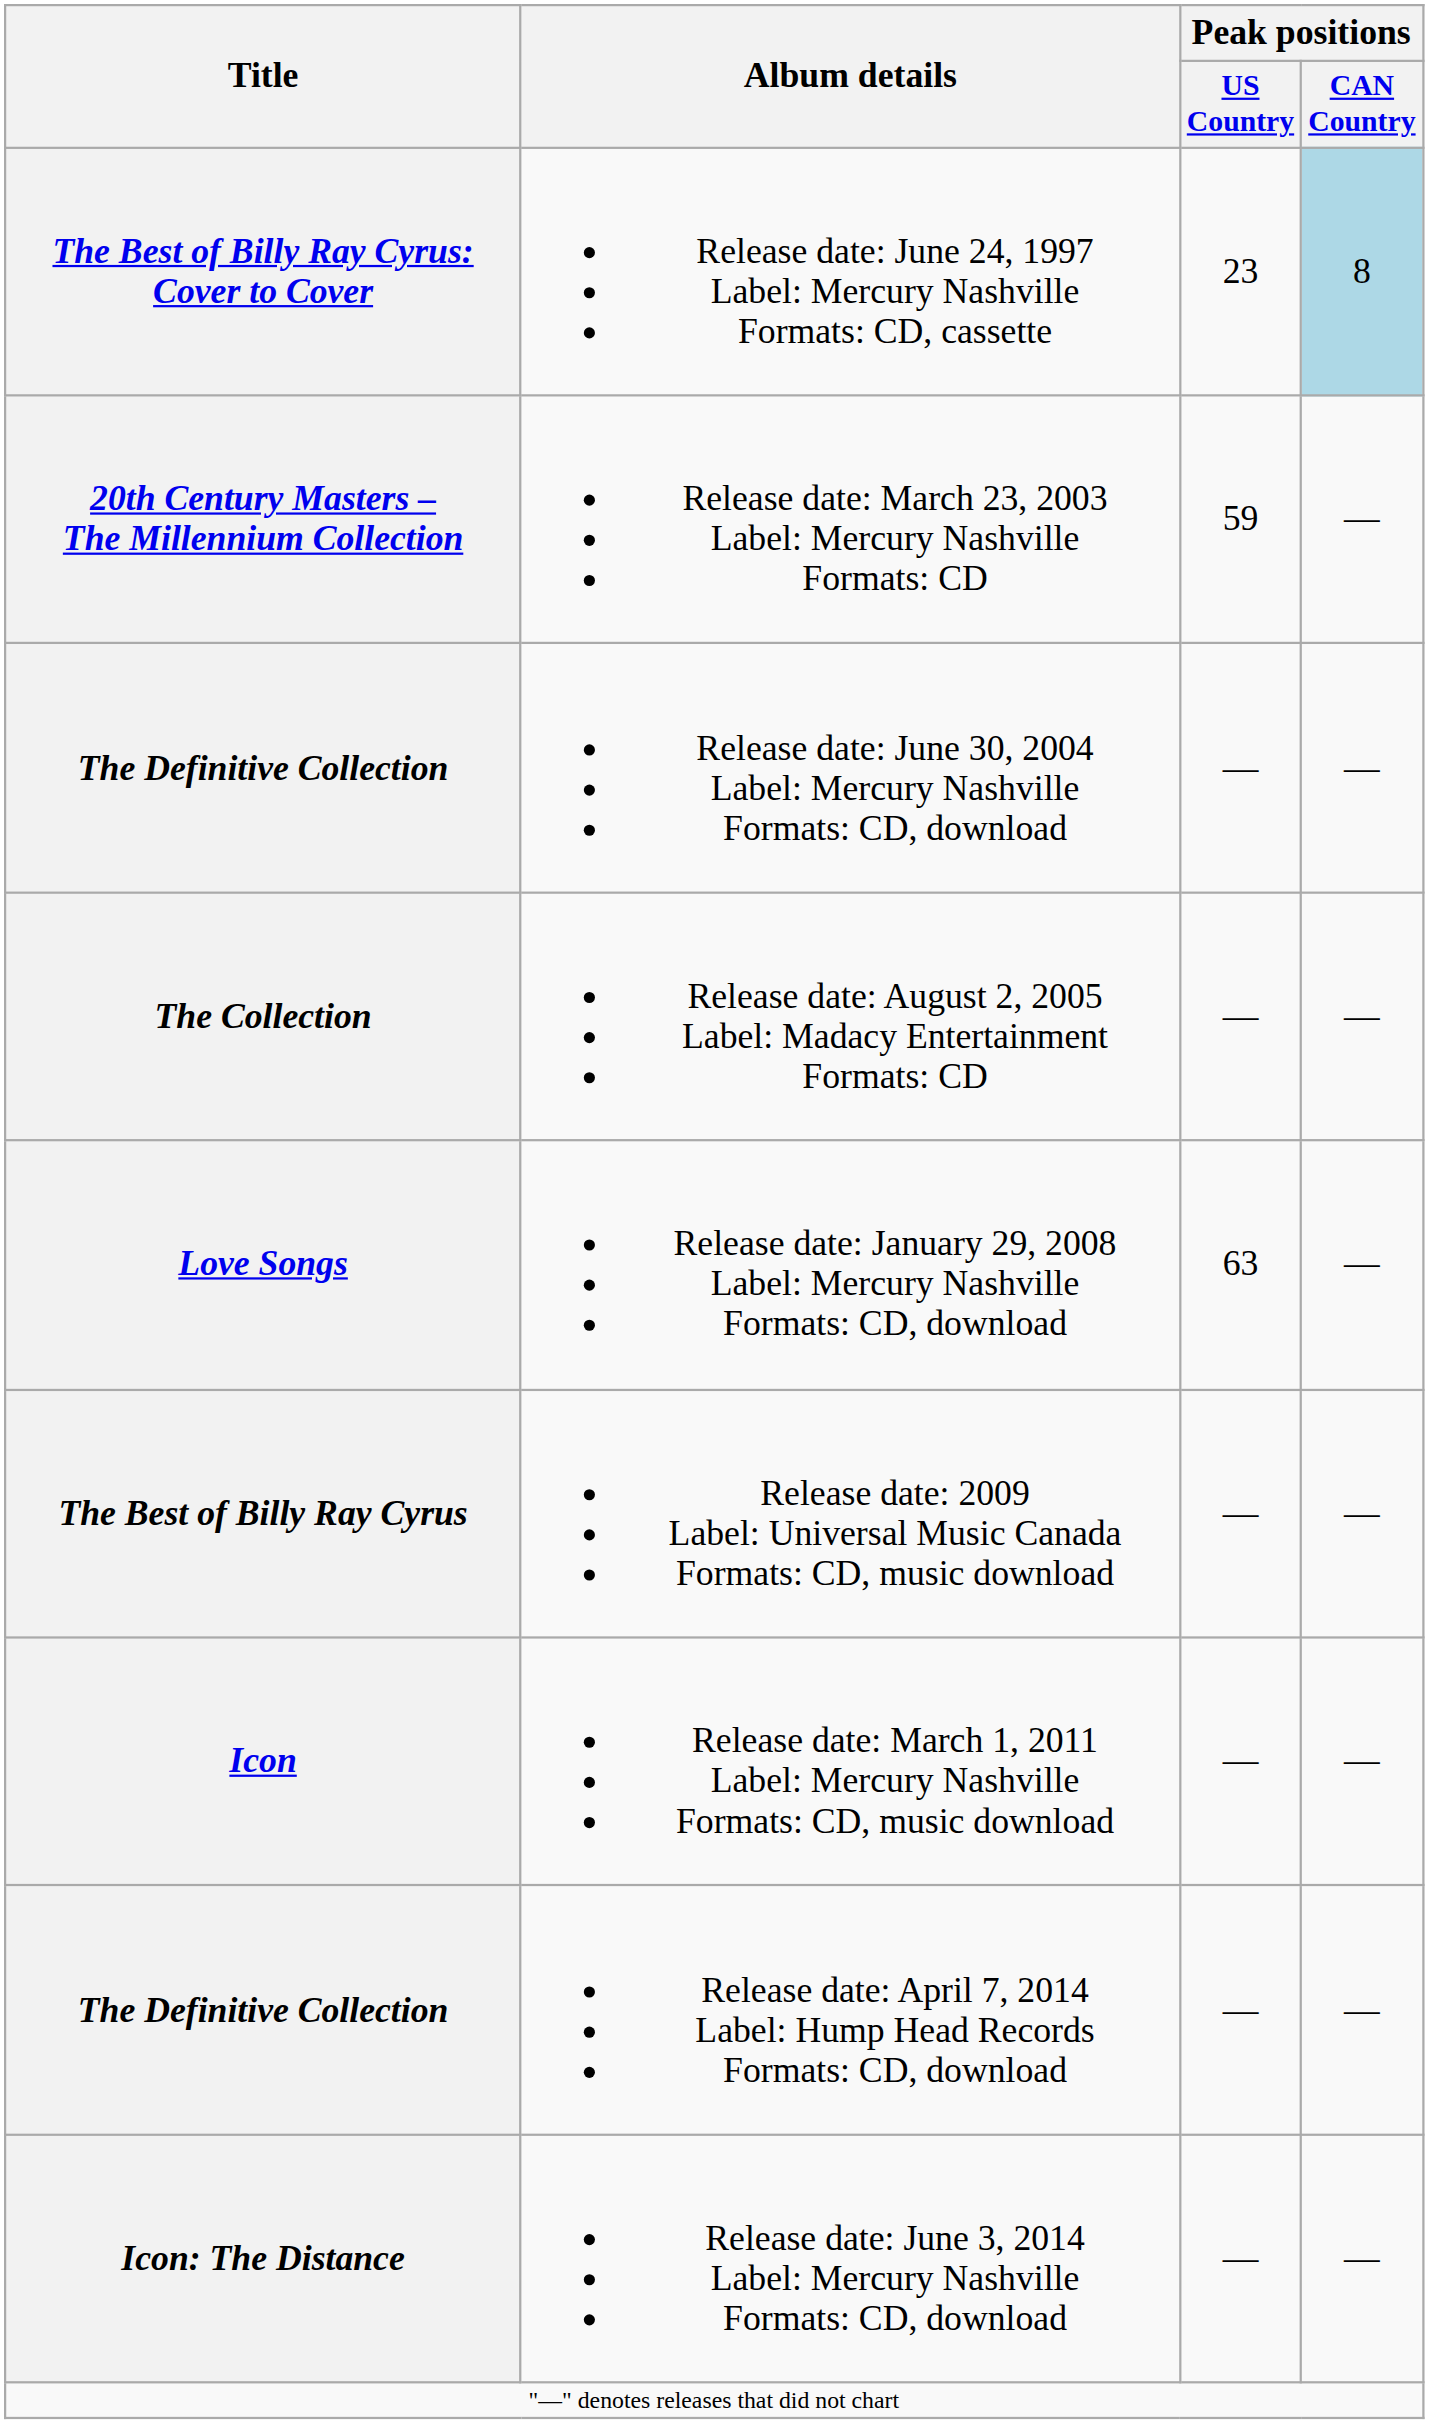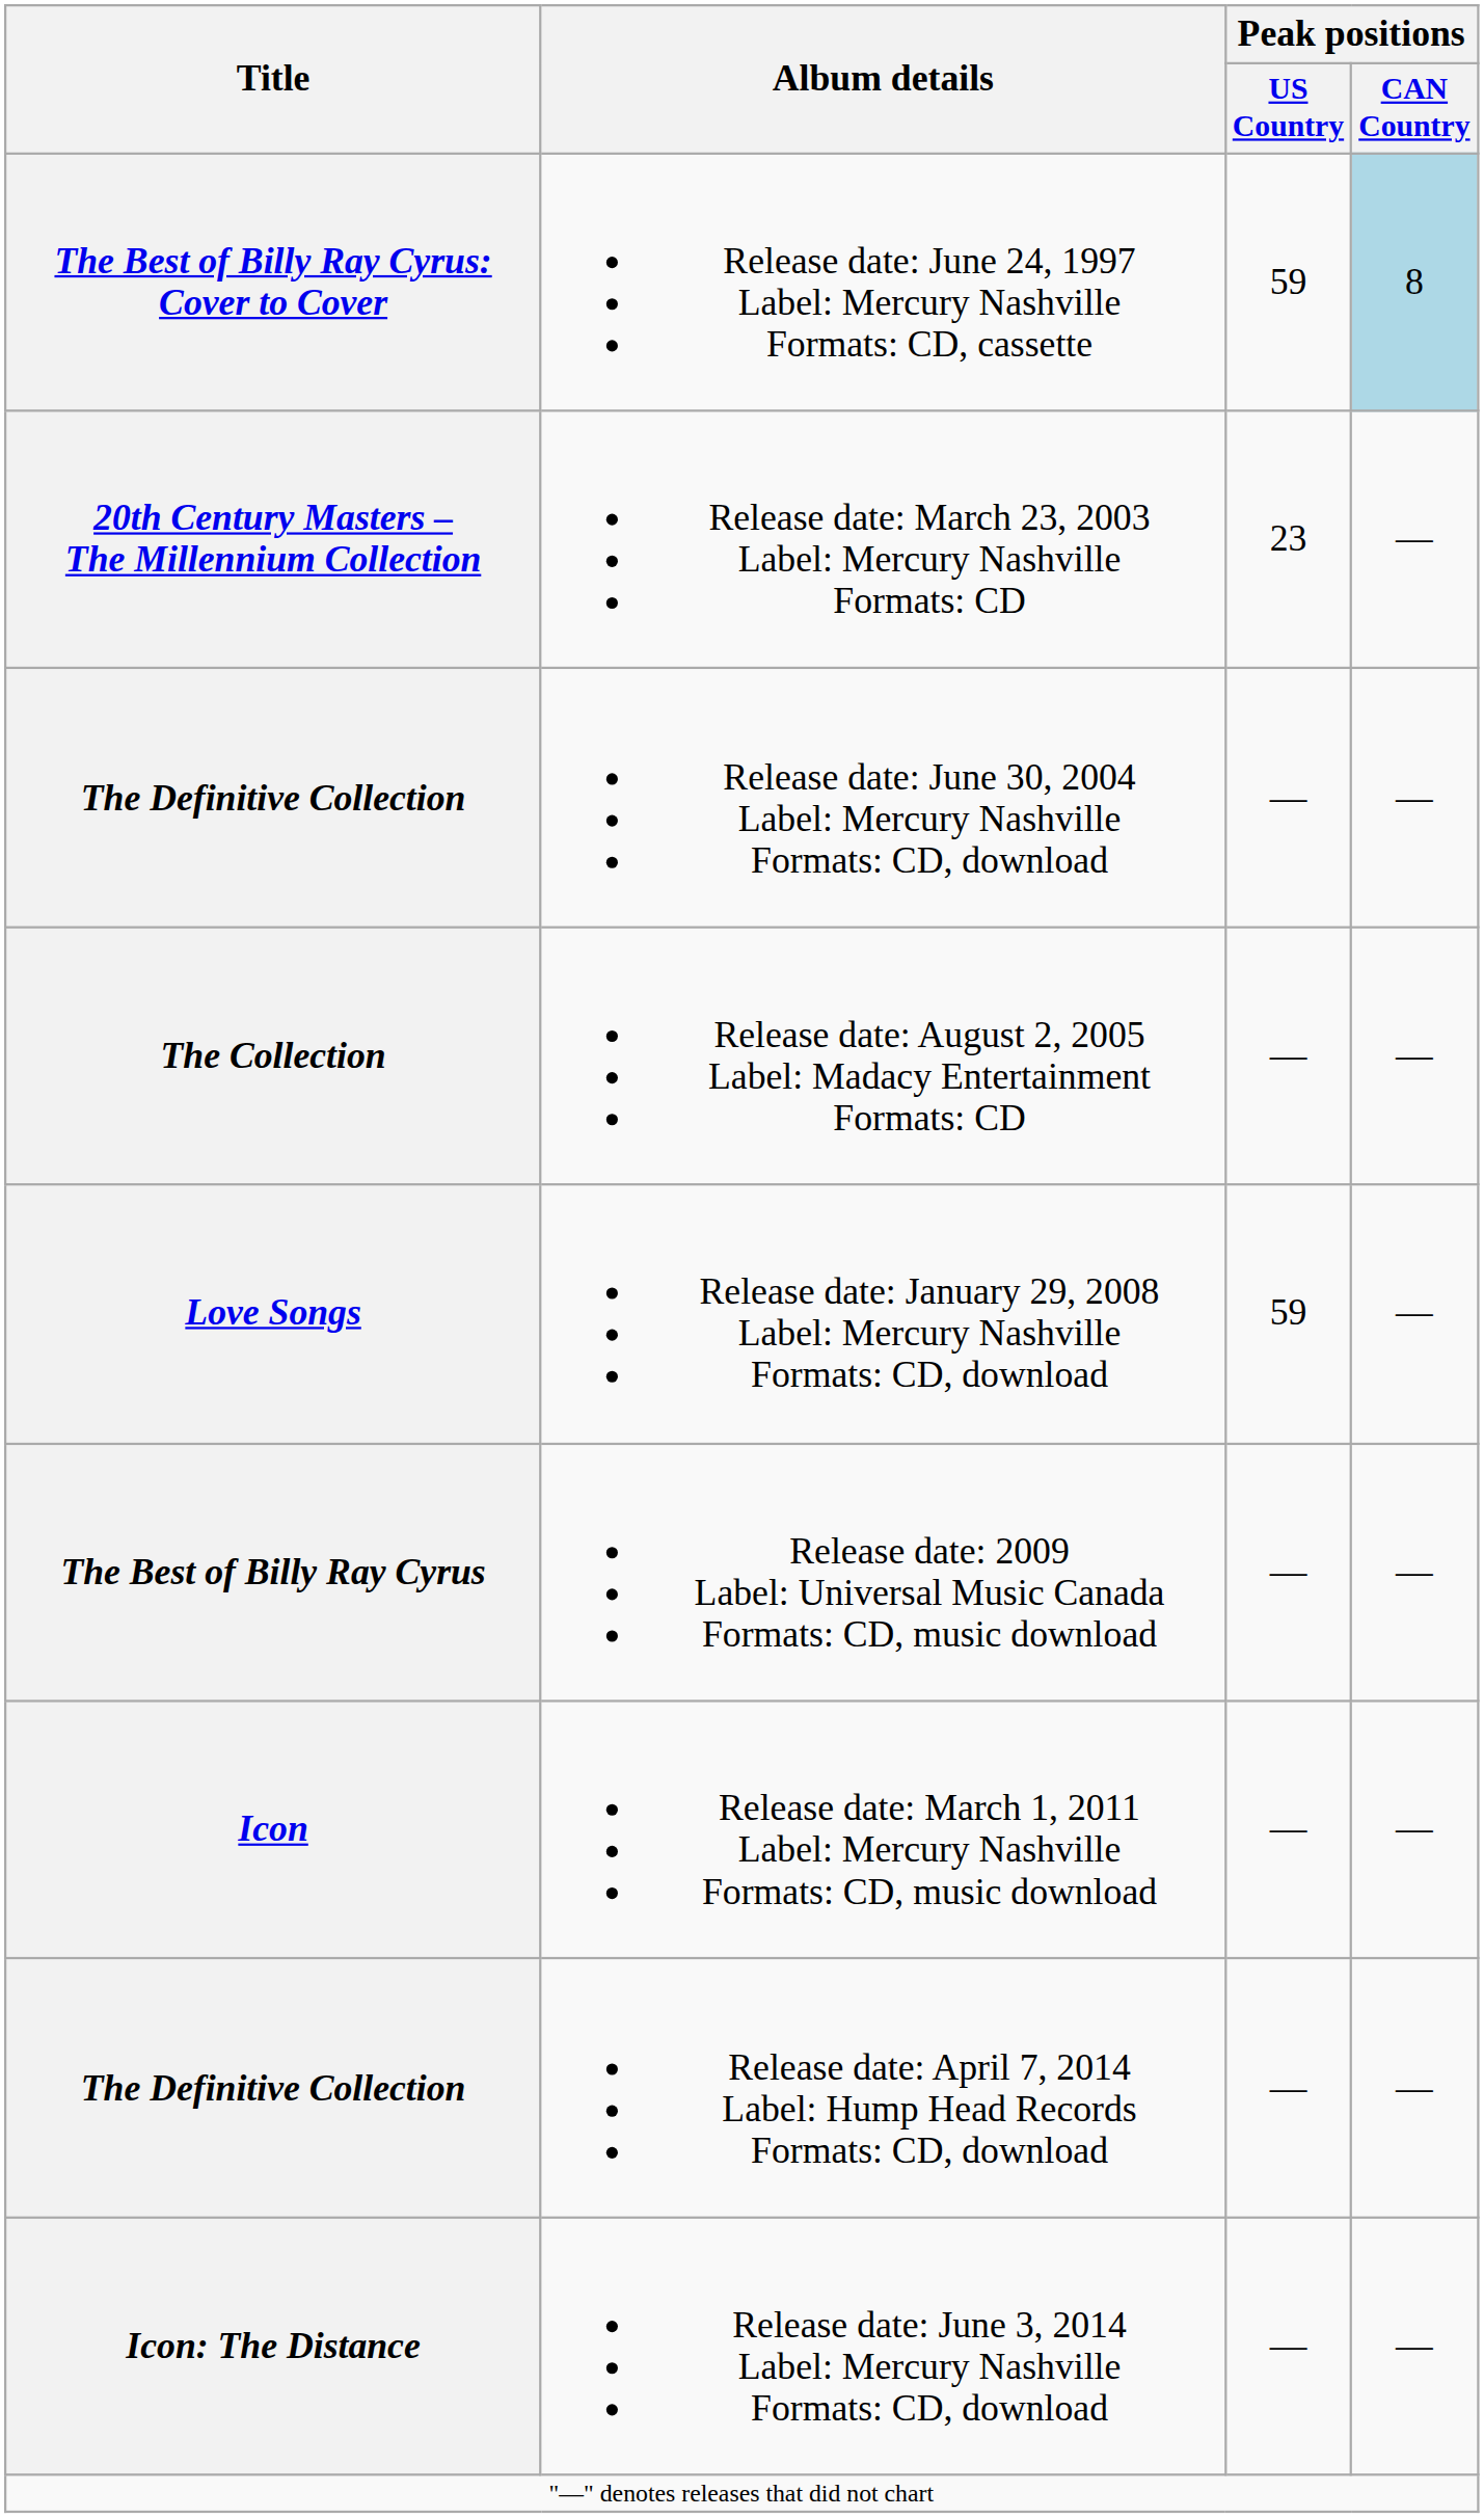 <table class="wikitable plainrowheaders" style="text-align:center;">
 <tr>
 <th rowspan="2" style="width:14em;">Title</th>
 <th rowspan="2" style="width:18em;">Album details</th>
 <th colspan="2">Peak positions</th>
 </tr>
 <tr style="font-size:smaller;">
 <th style="width:45px;"><a href='#'>US Country</a><br></th>
 <th style="width:45px;"><a href='#'>CAN Country</a><br></th>
 </tr>
 <tr>
 <th scope="row"><em><a href='#'>The Best of Billy Ray Cyrus:<br>Cover to Cover</a></em></th>
 <td><br><ul><li>Release date: June 24, 1997</li><li>Label: Mercury Nashville</li><li>Formats: CD, cassette</li></ul></td>
-<td>23</td>
+<td>59</td>
 <td style="background: lightblue;">8</td>
 </tr>
 <tr>
 <th scope="row"><em><a href='#'>20th Century Masters –<br>The Millennium Collection</a></em></th>
 <td><br><ul><li>Release date: March 23, 2003</li><li>Label: Mercury Nashville</li><li>Formats: CD</li></ul></td>
-<td>59</td>
+<td>23</td>
 <td>—</td>
 </tr>
 <tr>
 <th scope="row"><em>The Definitive Collection</em></th>
 <td><br><ul><li>Release date: June 30, 2004</li><li>Label: Mercury Nashville</li><li>Formats: CD, download</li></ul></td>
 <td>—</td>
 <td>—</td>
 </tr>
 <tr>
 <th scope="row"><em>The Collection</em></th>
 <td><br><ul><li>Release date: August 2, 2005</li><li>Label: Madacy Entertainment</li><li>Formats: CD</li></ul></td>
 <td>—</td>
 <td>—</td>
 </tr>
 <tr>
 <th scope="row"><em><a href='#'>Love Songs</a></em></th>
 <td><br><ul><li>Release date: January 29, 2008</li><li>Label: Mercury Nashville</li><li>Formats: CD, download</li></ul></td>
-<td>63</td>
+<td>59</td>
 <td>—</td>
 </tr>
 <tr>
 <th scope="row"><em>The Best of Billy Ray Cyrus</em></th>
 <td><br><ul><li>Release date: 2009</li><li>Label: Universal Music Canada</li><li>Formats: CD, music download</li></ul></td>
 <td>—</td>
 <td>—</td>
 </tr>
 <tr>
 <th scope="row"><em><a href='#'>Icon</a></em></th>
 <td><br><ul><li>Release date: March 1, 2011</li><li>Label: Mercury Nashville</li><li>Formats: CD, music download</li></ul></td>
 <td>—</td>
 <td>—</td>
 </tr>
 <tr>
 <th scope="row"><em>The Definitive Collection</em></th>
 <td><br><ul><li>Release date: April 7, 2014</li><li>Label: Hump Head Records</li><li>Formats: CD, download</li></ul></td>
 <td>—</td>
 <td>—</td>
 </tr>
 <tr>
 <th scope="row"><em>Icon: The Distance</em></th>
 <td><br><ul><li>Release date: June 3, 2014</li><li>Label: Mercury Nashville</li><li>Formats: CD, download</li></ul></td>
 <td>—</td>
 <td>—</td>
 </tr>
 <tr>
 <td colspan="10" style="font-size:8pt">"—" denotes releases that did not chart</td>
 </tr>
 </table>
